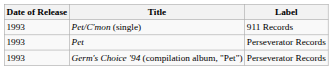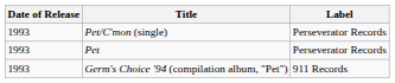 <table class="wikitable" style="font-size: 95%;">
 <tr>
 <th>Date of Release</th>
 <th>Title</th>
 <th>Label</th>
 </tr>
 <tr>
 <td>1993</td>
 <td><em>Pet/C'mon</em> (single)</td>
-<td>911 Records</td>
+<td>Perseverator Records</td>
 </tr>
 <tr>
 <td>1993</td>
 <td><em>Pet</em></td>
 <td>Perseverator Records</td>
 </tr>
 <tr>
 <td>1993</td>
 <td><em>Germ's Choice '94</em> (compilation album, "Pet")</td>
-<td>Perseverator Records</td>
+<td>911 Records</td>
 </tr>
 </table>
